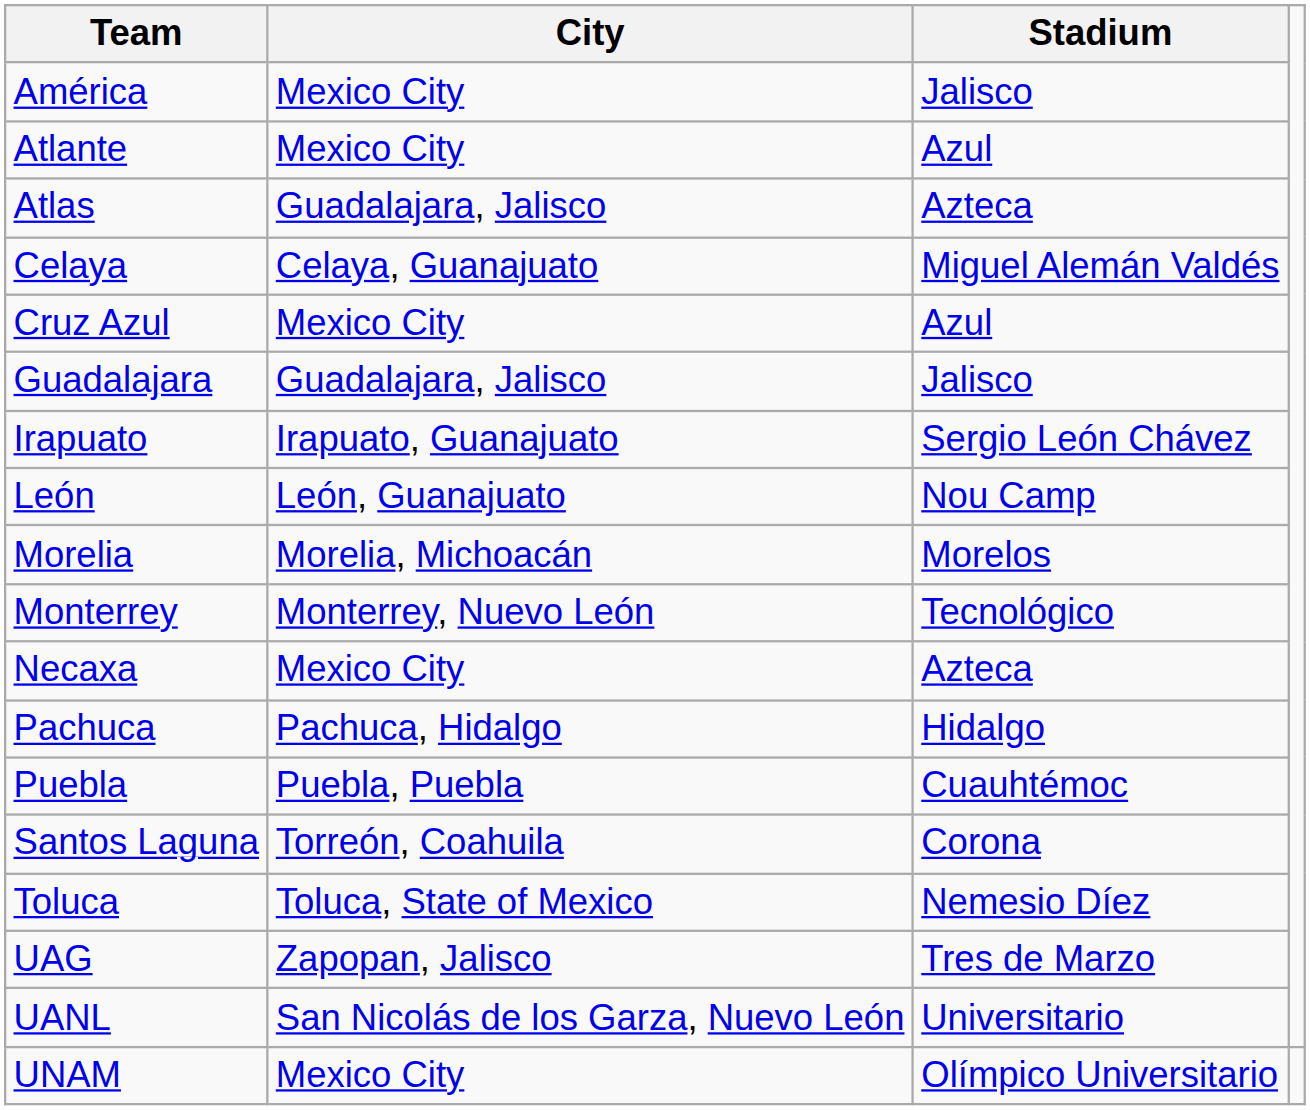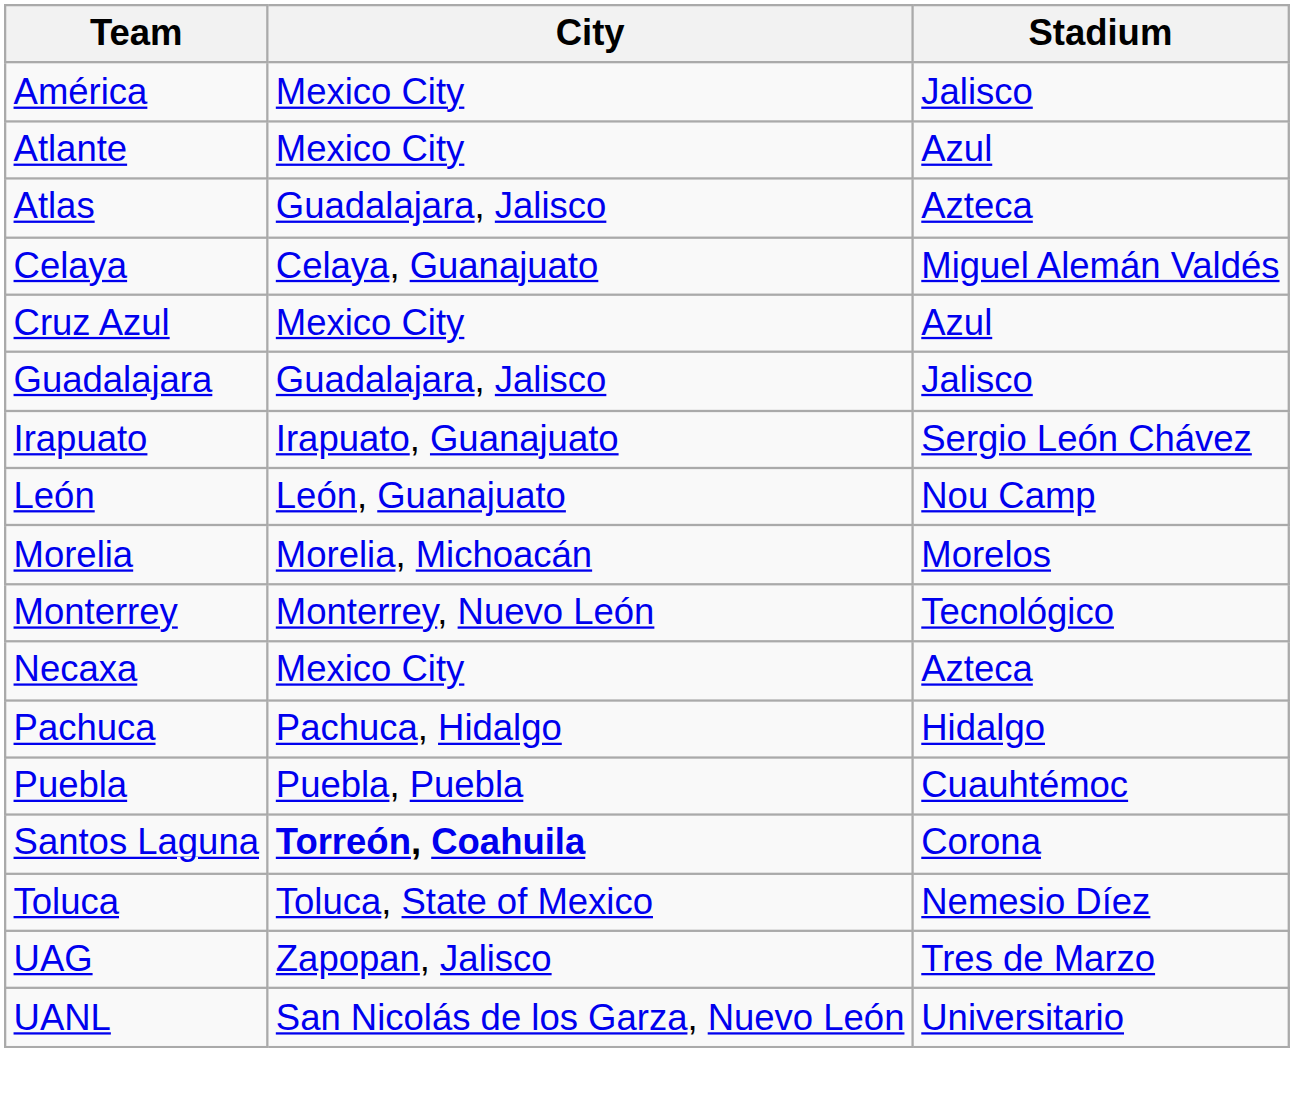 <table class="wikitable" class="toccolours sortable">
 <tr>
 <th>Team</th>
 <th>City</th>
 <th>Stadium</th>
 </tr>
 <tr>
 <td><a href='#'>América</a></td>
 <td><a href='#'>Mexico City</a></td>
 <td><a href='#'>Jalisco</a></td>
 </tr>
 <tr>
 <td><a href='#'>Atlante</a></td>
 <td><a href='#'>Mexico City</a></td>
 <td><a href='#'>Azul</a></td>
 </tr>
 <tr>
 <td><a href='#'>Atlas</a></td>
 <td><a href='#'>Guadalajara</a>, <a href='#'>Jalisco</a></td>
 <td><a href='#'>Azteca</a></td>
 </tr>
 <tr>
 <td><a href='#'>Celaya</a></td>
 <td><a href='#'>Celaya</a>, <a href='#'>Guanajuato</a></td>
 <td><a href='#'>Miguel Alemán Valdés</a></td>
 </tr>
 <tr>
 <td><a href='#'>Cruz Azul</a></td>
 <td><a href='#'>Mexico City</a></td>
 <td><a href='#'>Azul</a></td>
 </tr>
 <tr>
 <td><a href='#'>Guadalajara</a></td>
 <td><a href='#'>Guadalajara</a>, <a href='#'>Jalisco</a></td>
 <td><a href='#'>Jalisco</a></td>
 </tr>
 <tr>
 <td><a href='#'>Irapuato</a></td>
 <td><a href='#'>Irapuato</a>, <a href='#'>Guanajuato</a></td>
 <td><a href='#'>Sergio León Chávez</a></td>
 </tr>
 <tr>
 <td><a href='#'>León</a></td>
 <td><a href='#'>León</a>, <a href='#'>Guanajuato</a></td>
 <td><a href='#'>Nou Camp</a></td>
 </tr>
 <tr>
 <td><a href='#'>Morelia</a></td>
 <td><a href='#'>Morelia</a>, <a href='#'>Michoacán</a></td>
 <td><a href='#'>Morelos</a></td>
 </tr>
 <tr>
 <td><a href='#'>Monterrey</a></td>
 <td><a href='#'>Monterrey</a>, <a href='#'>Nuevo León</a></td>
 <td><a href='#'>Tecnológico</a></td>
 </tr>
 <tr>
 <td><a href='#'>Necaxa</a></td>
 <td><a href='#'>Mexico City</a></td>
 <td><a href='#'>Azteca</a></td>
 </tr>
 <tr>
 <td><a href='#'>Pachuca</a></td>
 <td><a href='#'>Pachuca</a>, <a href='#'>Hidalgo</a></td>
 <td><a href='#'>Hidalgo</a></td>
 </tr>
 <tr>
 <td><a href='#'>Puebla</a></td>
 <td><a href='#'>Puebla</a>, <a href='#'>Puebla</a></td>
 <td><a href='#'>Cuauhtémoc</a></td>
 </tr>
 <tr>
 <td><a href='#'>Santos Laguna</a></td>
-<td><a href='#'>Torreón</a>, <a href='#'>Coahuila</a></td>
+<td><strong><a href='#'>Torreón</a>, <a href='#'>Coahuila</a></strong></td>
 <td><a href='#'>Corona</a></td>
 </tr>
 <tr>
 <td><a href='#'>Toluca</a></td>
 <td><a href='#'>Toluca</a>, <a href='#'>State of Mexico</a></td>
 <td><a href='#'>Nemesio Díez</a></td>
 </tr>
 <tr>
 <td><a href='#'>UAG</a></td>
 <td><a href='#'>Zapopan</a>, <a href='#'>Jalisco</a></td>
 <td><a href='#'>Tres de Marzo</a></td>
 </tr>
 <tr>
 <td><a href='#'>UANL</a></td>
 <td><a href='#'>San Nicolás de los Garza</a>, <a href='#'>Nuevo León</a></td>
 <td><a href='#'>Universitario</a></td>
 </tr>
-<tr>
-<td><a href='#'>UNAM</a></td>
-<td><a href='#'>Mexico City</a></td>
-<td><a href='#'>Olímpico Universitario</a></td>
-<td></td>
-</tr>
 </table>
